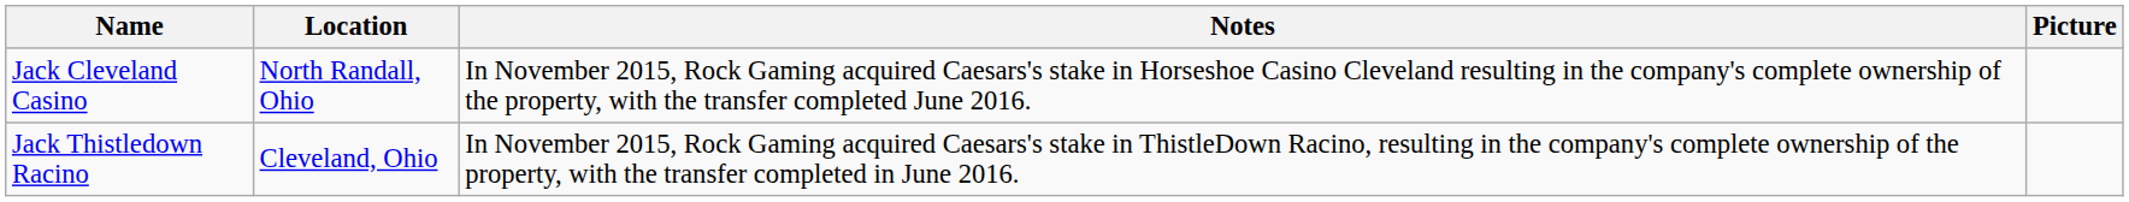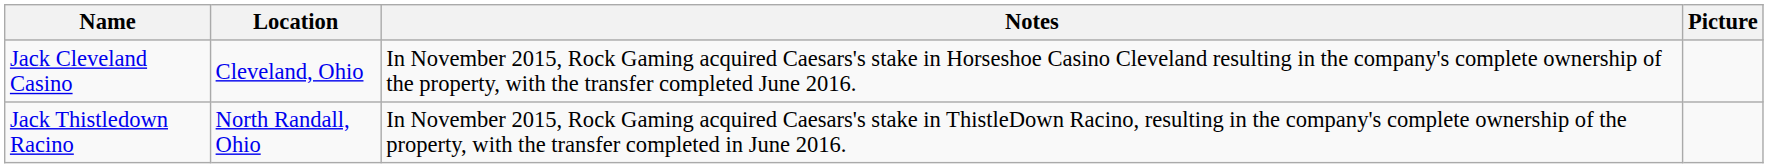 <table class="wikitable sortable">
 <tr>
 <th>Name</th>
 <th>Location</th>
 <th>Notes</th>
 <th>Picture</th>
 </tr>
 <tr>
 <td><a href='#'>Jack Cleveland Casino</a></td>
-<td><a href='#'>North Randall, Ohio</a></td>
+<td><a href='#'>Cleveland, Ohio</a></td>
 <td>In November 2015, Rock Gaming acquired Caesars's stake in Horseshoe Casino Cleveland resulting in the company's complete ownership of the property, with the transfer completed June 2016.</td>
 <td></td>
 </tr>
 <tr>
 <td><a href='#'>Jack Thistledown Racino</a></td>
-<td><a href='#'>Cleveland, Ohio</a></td>
+<td><a href='#'>North Randall, Ohio</a></td>
 <td>In November 2015, Rock Gaming acquired Caesars's stake in ThistleDown Racino, resulting in the company's complete ownership of the property, with the transfer completed in June 2016.</td>
 <td></td>
 </tr>
 </table>
